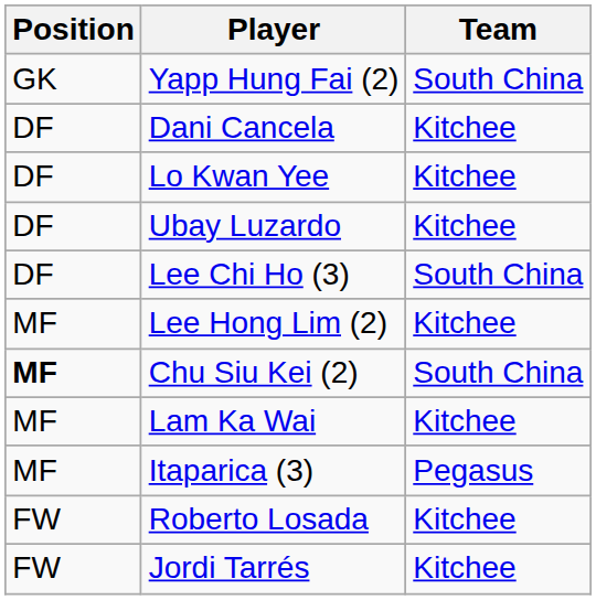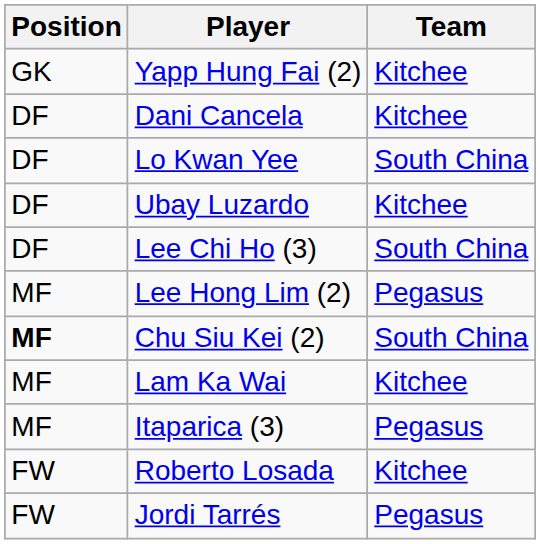 <table class="wikitable">
 <tr>
 <th>Position</th>
 <th>Player</th>
 <th>Team</th>
 </tr>
 <tr>
 <td>GK</td>
 <td> <a href='#'>Yapp Hung Fai</a> (2)</td>
-<td><a href='#'>South China</a></td>
+<td><a href='#'>Kitchee</a></td>
 </tr>
 <tr>
 <td>DF</td>
 <td> <a href='#'>Dani Cancela</a></td>
 <td><a href='#'>Kitchee</a></td>
 </tr>
 <tr>
 <td>DF</td>
 <td> <a href='#'>Lo Kwan Yee</a></td>
-<td><a href='#'>Kitchee</a></td>
+<td><a href='#'>South China</a></td>
 </tr>
 <tr>
 <td>DF</td>
 <td> <a href='#'>Ubay Luzardo</a></td>
 <td><a href='#'>Kitchee</a></td>
 </tr>
 <tr>
 <td>DF</td>
 <td> <a href='#'>Lee Chi Ho</a> (3)</td>
 <td><a href='#'>South China</a></td>
 </tr>
 <tr>
 <td>MF</td>
 <td> <a href='#'>Lee Hong Lim</a> (2)</td>
-<td><a href='#'>Kitchee</a></td>
+<td><a href='#'>Pegasus</a></td>
 </tr>
 <tr>
 <td><strong>MF</strong></td>
 <td> <a href='#'>Chu Siu Kei</a> (2)</td>
 <td><a href='#'>South China</a></td>
 </tr>
 <tr>
 <td>MF</td>
 <td> <a href='#'>Lam Ka Wai</a></td>
 <td><a href='#'>Kitchee</a></td>
 </tr>
 <tr>
 <td>MF</td>
 <td> <a href='#'>Itaparica</a> (3)</td>
 <td><a href='#'>Pegasus</a></td>
 </tr>
 <tr>
 <td>FW</td>
 <td> <a href='#'>Roberto Losada</a></td>
 <td><a href='#'>Kitchee</a></td>
 </tr>
 <tr>
 <td>FW</td>
 <td> <a href='#'>Jordi Tarrés</a></td>
-<td><a href='#'>Kitchee</a></td>
+<td><a href='#'>Pegasus</a></td>
 </tr>
 </table>
